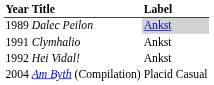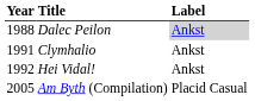 <table border=0 cellpadding=2 style="border-collapse:collapse;">
 <tr style="border-bottom:1px solid black;">
 <th align=left>Year</th>
 <th align=left>Title</th>
 <th align=left>Label</th>
 </tr>
 <tr>
-<td>1989</td>
+<td>1988</td>
 <td><em>Dalec Peilon</em></td>
 <td style="background: lightgrey;"><a href='#'>Ankst</a></td>
 </tr>
 <tr>
 <td>1991</td>
 <td><em>Clymhalio</em></td>
 <td>Ankst</td>
 </tr>
 <tr>
 <td>1992</td>
 <td><em>Hei Vidal!</em></td>
 <td>Ankst</td>
 </tr>
 <tr>
-<td>2004</td>
+<td>2005</td>
 <td><em><a href='#'>Am Byth</a></em> (Compilation)</td>
 <td>Placid Casual</td>
 </tr>
 </table>
